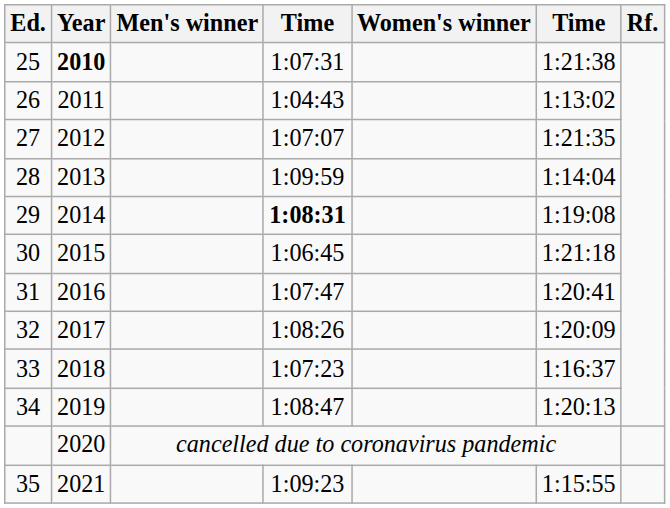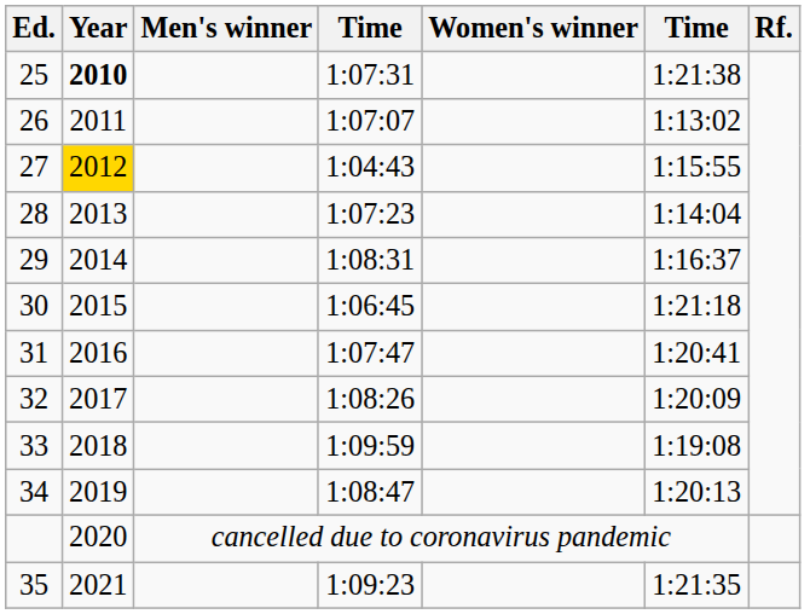 <table class="wikitable sortable" style="text-align:center">
 <tr>
 <th class="unsortable">Ed.</th>
 <th>Year</th>
 <th>Men's winner</th>
 <th>Time</th>
 <th>Women's winner</th>
 <th>Time</th>
 <th class="unsortable">Rf.</th>
 </tr>
 <tr>
 <td>25</td>
 <td><strong>2010</strong></td>
 <td align="left"></td>
 <td>1:07:31</td>
 <td align=left></td>
 <td>1:21:38</td>
 </tr>
 <tr>
 <td>26</td>
 <td>2011</td>
 <td align="left"></td>
-<td>1:04:43</td>
+<td>1:07:07</td>
 <td align=left></td>
 <td>1:13:02</td>
 </tr>
 <tr>
 <td>27</td>
-<td>2012</td>
+<td style="background: gold;">2012</td>
 <td align="left"></td>
-<td>1:07:07</td>
+<td>1:04:43</td>
 <td align=left></td>
-<td>1:21:35</td>
+<td>1:15:55 </td>
 </tr>
 <tr>
 <td>28</td>
 <td>2013</td>
 <td align="left"></td>
-<td>1:09:59</td>
+<td>1:07:23</td>
 <td align=left></td>
 <td>1:14:04</td>
 </tr>
 <tr>
 <td>29</td>
 <td>2014</td>
 <td align="left"></td>
-<td><strong>1:08:31</strong></td>
+<td>1:08:31</td>
 <td align=left></td>
-<td>1:19:08</td>
+<td>1:16:37</td>
 </tr>
 <tr>
 <td>30</td>
 <td>2015</td>
 <td align="left"></td>
 <td>1:06:45</td>
 <td align=left></td>
 <td>1:21:18</td>
 </tr>
 <tr>
 <td>31</td>
 <td>2016</td>
 <td align="left"></td>
 <td>1:07:47</td>
 <td align=left></td>
 <td>1:20:41</td>
 </tr>
 <tr>
 <td>32</td>
 <td>2017</td>
 <td align="left"></td>
 <td>1:08:26</td>
 <td align=left></td>
 <td>1:20:09</td>
 </tr>
 <tr>
 <td>33</td>
 <td>2018</td>
 <td align="left"></td>
-<td>1:07:23</td>
+<td>1:09:59</td>
 <td align=left></td>
-<td>1:16:37</td>
+<td>1:19:08</td>
 </tr>
 <tr>
 <td>34</td>
 <td>2019</td>
 <td align="left"></td>
 <td>1:08:47</td>
 <td align=left></td>
 <td>1:20:13</td>
 </tr>
 <tr>
 <td> </td>
 <td>2020</td>
 <td colspan="4" align="center" data-sort-value=""><em>cancelled due to coronavirus pandemic</em></td>
 <td></td>
 </tr>
 <tr>
 <td>35</td>
 <td>2021</td>
 <td align="left"></td>
 <td>1:09:23 </td>
 <td align="left"></td>
-<td>1:15:55 </td>
+<td>1:21:35</td>
 <td></td>
 </tr>
 </table>
